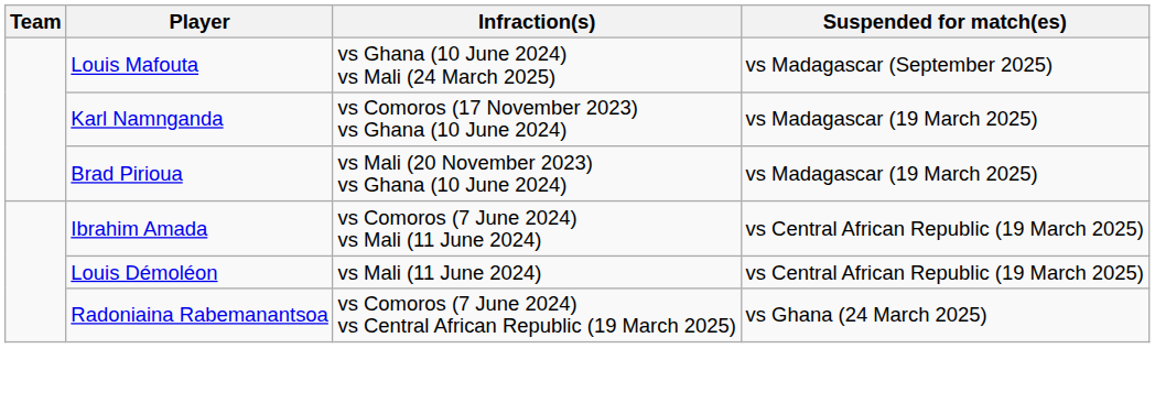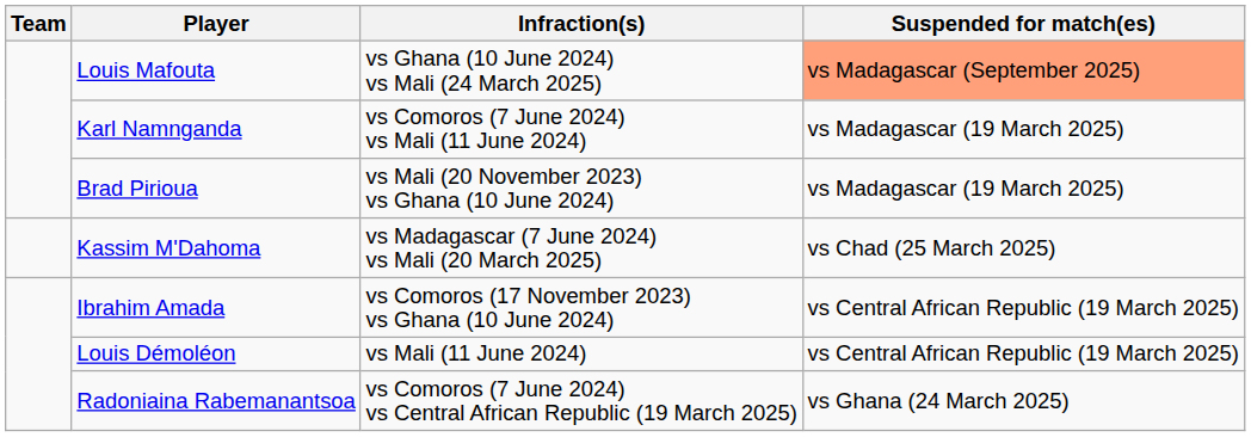 <table class="wikitable" style="font-size:90%">
 <tr>
 <th>Team</th>
 <th>Player</th>
 <th>Infraction(s)</th>
 <th>Suspended for match(es)</th>
 </tr>
 <tr>
 <td rowspan=3></td>
 <td><a href='#'>Louis Mafouta</a></td>
 <td> vs Ghana (10 June 2024)<br> vs Mali (24 March 2025)</td>
-<td>vs Madagascar (September 2025)</td>
+<td style="background: lightsalmon;">vs Madagascar (September 2025)</td>
 </tr>
 <tr>
 <td><a href='#'>Karl Namnganda</a></td>
-<td> vs Comoros (17 November 2023)<br> vs Ghana (10 June 2024)</td>
+<td> vs Comoros (7 June 2024)<br> vs Mali (11 June 2024)</td>
 <td>vs Madagascar (19 March 2025)</td>
 </tr>
 <tr>
 <td><a href='#'>Brad Pirioua</a></td>
 <td> vs Mali (20 November 2023)<br> vs Ghana (10 June 2024)</td>
 <td>vs Madagascar (19 March 2025)</td>
 </tr>
 <tr>
+<td></td>
+<td><a href='#'>Kassim M'Dahoma</a></td>
+<td> vs Madagascar (7 June 2024)<br> vs Mali (20 March 2025)</td>
+<td>vs Chad (25 March 2025)</td>
+</tr>
+<tr>
 <td rowspan=3></td>
 <td><a href='#'>Ibrahim Amada</a></td>
-<td> vs Comoros (7 June 2024)<br> vs Mali (11 June 2024)</td>
+<td> vs Comoros (17 November 2023)<br> vs Ghana (10 June 2024)</td>
 <td>vs Central African Republic (19 March 2025)</td>
 </tr>
 <tr>
 <td><a href='#'>Louis Démoléon</a></td>
 <td> vs Mali (11 June 2024)</td>
 <td>vs Central African Republic (19 March 2025)</td>
 </tr>
 <tr>
 <td><a href='#'>Radoniaina Rabemanantsoa</a></td>
 <td> vs Comoros (7 June 2024)<br> vs Central African Republic (19 March 2025)</td>
 <td>vs Ghana (24 March 2025)</td>
 </tr>
 </table>
